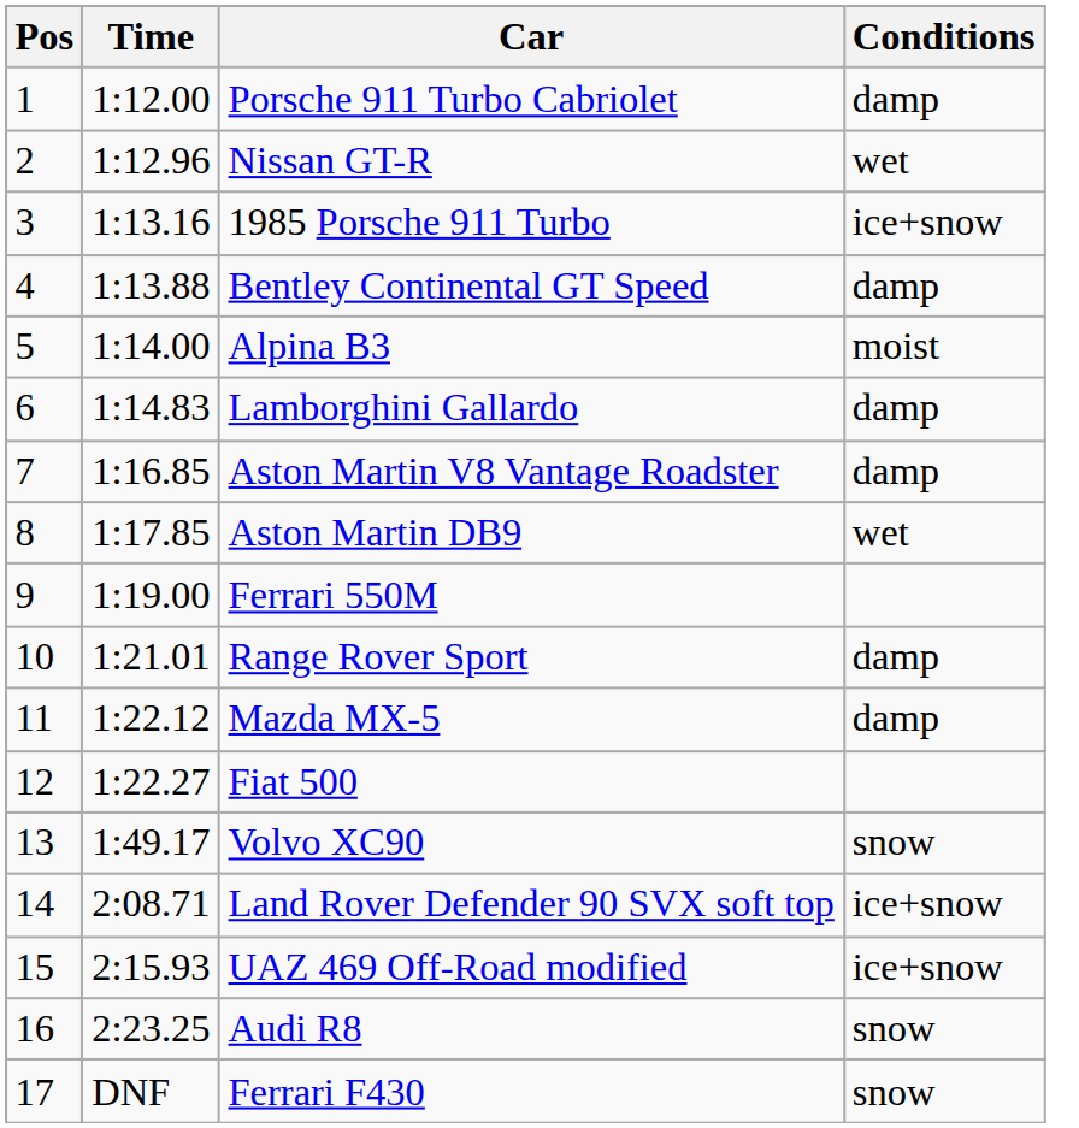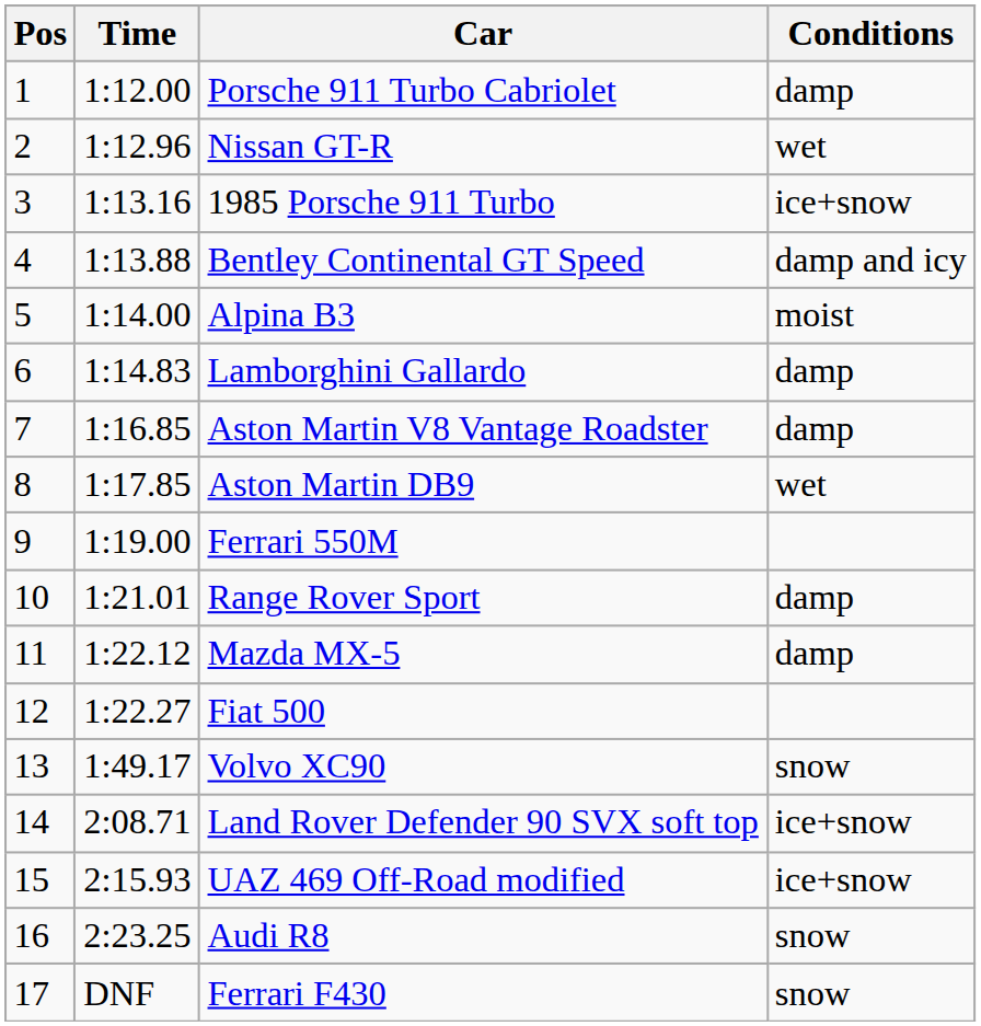 <table class="wikitable">
 <tr>
 <th>Pos</th>
 <th>Time</th>
 <th>Car</th>
 <th>Conditions</th>
 </tr>
 <tr>
 <td>1</td>
 <td>1:12.00</td>
 <td> <a href='#'>Porsche 911 Turbo Cabriolet</a></td>
 <td>damp</td>
 </tr>
 <tr>
 <td>2</td>
 <td>1:12.96</td>
 <td> <a href='#'>Nissan GT-R</a></td>
 <td>wet</td>
 </tr>
 <tr>
 <td>3</td>
 <td>1:13.16</td>
 <td> 1985 <a href='#'>Porsche 911 Turbo</a></td>
 <td>ice+snow</td>
 </tr>
 <tr>
 <td>4</td>
 <td>1:13.88</td>
 <td> <a href='#'>Bentley Continental GT Speed</a></td>
-<td>damp</td>
+<td>damp and icy</td>
 </tr>
 <tr>
 <td>5</td>
 <td>1:14.00</td>
 <td> <a href='#'>Alpina B3</a></td>
 <td>moist</td>
 </tr>
 <tr>
 <td>6</td>
 <td>1:14.83</td>
 <td> <a href='#'>Lamborghini Gallardo</a></td>
 <td>damp</td>
 </tr>
 <tr>
 <td>7</td>
 <td>1:16.85</td>
 <td> <a href='#'>Aston Martin V8 Vantage Roadster</a></td>
 <td>damp</td>
 </tr>
 <tr>
 <td>8</td>
 <td>1:17.85</td>
 <td> <a href='#'>Aston Martin DB9</a></td>
 <td>wet</td>
 </tr>
 <tr>
 <td>9</td>
 <td>1:19.00</td>
 <td> <a href='#'>Ferrari 550M</a></td>
 </tr>
 <tr>
 <td>10</td>
 <td>1:21.01</td>
 <td> <a href='#'>Range Rover Sport</a></td>
 <td>damp</td>
 </tr>
 <tr>
 <td>11</td>
 <td>1:22.12</td>
 <td> <a href='#'>Mazda MX-5</a></td>
 <td>damp</td>
 </tr>
 <tr>
 <td>12</td>
 <td>1:22.27</td>
 <td> <a href='#'>Fiat 500</a></td>
 </tr>
 <tr>
 <td>13</td>
 <td>1:49.17</td>
 <td> <a href='#'>Volvo XC90</a></td>
 <td>snow</td>
 </tr>
 <tr>
 <td>14</td>
 <td>2:08.71</td>
 <td> <a href='#'>Land Rover Defender 90 SVX soft top</a></td>
 <td>ice+snow</td>
 </tr>
 <tr>
 <td>15</td>
 <td>2:15.93</td>
 <td> <a href='#'>UAZ 469 Off-Road modified</a></td>
 <td>ice+snow</td>
 </tr>
 <tr>
 <td>16</td>
 <td>2:23.25</td>
 <td> <a href='#'>Audi R8</a></td>
 <td>snow</td>
 </tr>
 <tr>
 <td>17</td>
 <td>DNF</td>
 <td> <a href='#'>Ferrari F430</a></td>
 <td>snow</td>
 </tr>
 </table>
